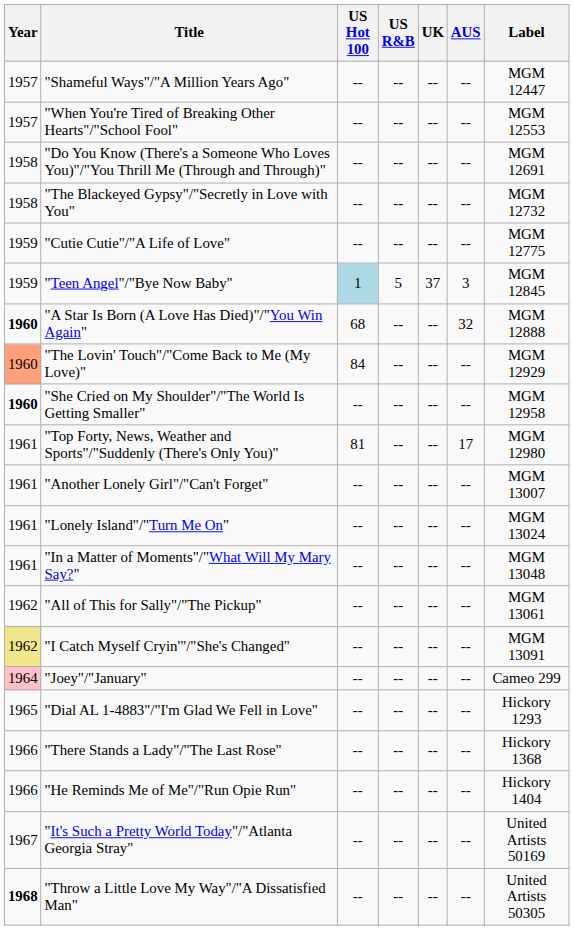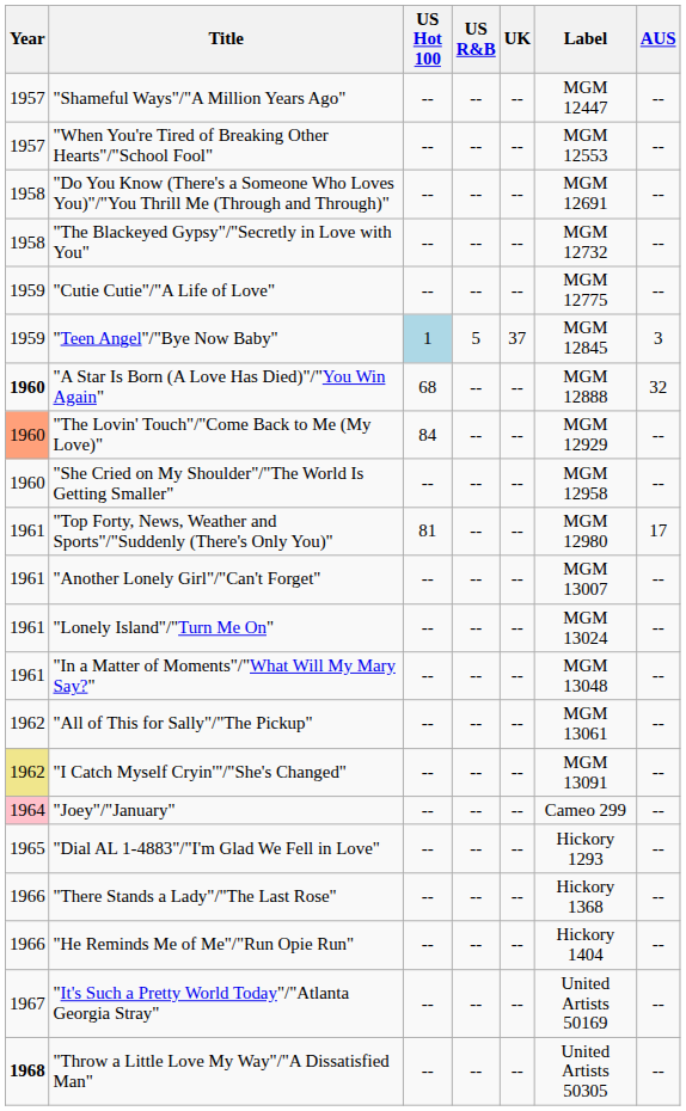 <table class="sortable wikitable">
 <tr>
 <th>Year</th>
 <th>Title</th>
 <th>US <br><a href='#'>Hot 100</a></th>
 <th>US <br><a href='#'>R&B</a></th>
 <th>UK <br></th>
+<th>Label</th>
 <th><a href='#'>AUS</a> <br></th>
-<th>Label</th>
 </tr>
 <tr>
 <td align=center>1957</td>
 <td>"Shameful Ways"/"A Million Years Ago"</td>
 <td align=center>--</td>
 <td align=center>--</td>
 <td align=center>--</td>
+<td align=center>MGM 12447</td>
 <td align=center>--</td>
-<td align=center>MGM 12447</td>
 </tr>
 <tr>
 <td align=center>1957</td>
 <td>"When You're Tired of Breaking Other Hearts"/"School Fool"</td>
 <td align=center>--</td>
 <td align=center>--</td>
 <td align=center>--</td>
+<td align=center>MGM 12553</td>
 <td align=center>--</td>
-<td align=center>MGM 12553</td>
 </tr>
 <tr>
 <td align=center>1958</td>
 <td>"Do You Know (There's a Someone Who Loves You)"/"You Thrill Me (Through and Through)"</td>
 <td align=center>--</td>
 <td align=center>--</td>
 <td align=center>--</td>
+<td align=center>MGM 12691</td>
 <td align=center>--</td>
-<td align=center>MGM 12691</td>
 </tr>
 <tr>
 <td align=center>1958</td>
 <td>"The Blackeyed Gypsy"/"Secretly in Love with You"</td>
 <td align=center>--</td>
 <td align=center>--</td>
 <td align=center>--</td>
+<td align=center>MGM 12732</td>
 <td align=center>--</td>
-<td align=center>MGM 12732</td>
 </tr>
 <tr>
 <td align=center>1959</td>
 <td>"Cutie Cutie"/"A Life of Love"</td>
 <td align=center>--</td>
 <td align=center>--</td>
 <td align=center>--</td>
+<td align=center>MGM 12775</td>
 <td align=center>--</td>
-<td align=center>MGM 12775</td>
 </tr>
 <tr>
 <td align=center>1959</td>
 <td>"<a href='#'>Teen Angel</a>"/"Bye Now Baby"</td>
 <td align=center style="background: lightblue;">1</td>
 <td align=center>5</td>
 <td align=center>37</td>
+<td align=center>MGM 12845</td>
 <td align=center>3</td>
-<td align=center>MGM 12845</td>
 </tr>
 <tr>
 <td align=center><strong>1960</strong></td>
 <td>"A Star Is Born (A Love Has Died)"/"<a href='#'>You Win Again</a>"</td>
 <td align=center>68</td>
 <td align=center>--</td>
 <td align=center>--</td>
+<td style="text-align:center;">MGM 12888</td>
 <td align=center>32</td>
-<td style="text-align:center;">MGM 12888</td>
 </tr>
 <tr>
 <td align=center style="background: lightsalmon;">1960</td>
 <td>"The Lovin' Touch"/"Come Back to Me (My Love)"</td>
 <td align=center>84</td>
 <td align=center>--</td>
 <td align=center>--</td>
+<td align=center>MGM 12929</td>
 <td align=center>--</td>
-<td align=center>MGM 12929</td>
 </tr>
 <tr>
-<td align=center><strong>1960</strong></td>
+<td align=center>1960</td>
 <td>"She Cried on My Shoulder"/"The World Is Getting Smaller"</td>
 <td align=center>--</td>
 <td align=center>--</td>
 <td align=center>--</td>
+<td align=center>MGM 12958</td>
 <td align=center>--</td>
-<td align=center>MGM 12958</td>
 </tr>
 <tr>
 <td align=center>1961</td>
 <td>"Top Forty, News, Weather and Sports"/"Suddenly (There's Only You)"</td>
 <td align=center>81</td>
 <td align=center>--</td>
 <td align=center>--</td>
+<td align=center>MGM 12980</td>
 <td align=center>17</td>
-<td align=center>MGM 12980</td>
 </tr>
 <tr>
 <td align=center>1961</td>
 <td>"Another Lonely Girl"/"Can't Forget"</td>
 <td align=center>--</td>
 <td align=center>--</td>
 <td align=center>--</td>
+<td align=center>MGM 13007</td>
 <td align=center>--</td>
-<td align=center>MGM 13007</td>
 </tr>
 <tr>
 <td align=center>1961</td>
 <td>"Lonely Island"/"<a href='#'>Turn Me On</a>"</td>
 <td align=center>--</td>
 <td align=center>--</td>
 <td align=center>--</td>
+<td align=center>MGM 13024</td>
 <td align=center>--</td>
-<td align=center>MGM 13024</td>
 </tr>
 <tr>
 <td align=center>1961</td>
 <td>"In a Matter of Moments"/"<a href='#'>What Will My Mary Say?</a>"</td>
 <td align=center>--</td>
 <td align=center>--</td>
 <td align=center>--</td>
+<td align=center>MGM 13048</td>
 <td align=center>--</td>
-<td align=center>MGM 13048</td>
 </tr>
 <tr>
 <td align=center>1962</td>
 <td>"All of This for Sally"/"The Pickup"</td>
 <td align=center>--</td>
 <td align=center>--</td>
 <td align=center>--</td>
+<td align=center>MGM 13061</td>
 <td align=center>--</td>
-<td align=center>MGM 13061</td>
 </tr>
 <tr>
 <td align=center style="background: khaki;">1962</td>
 <td>"I Catch Myself Cryin'"/"She's Changed"</td>
 <td align=center>--</td>
 <td align=center>--</td>
 <td align=center>--</td>
+<td align=center>MGM 13091</td>
 <td align=center>--</td>
-<td align=center>MGM 13091</td>
 </tr>
 <tr>
 <td align=center style="background: pink;">1964</td>
 <td>"Joey"/"January"</td>
 <td align=center>--</td>
 <td align=center>--</td>
 <td align=center>--</td>
+<td align=center>Cameo 299</td>
 <td align=center>--</td>
-<td align=center>Cameo 299</td>
 </tr>
 <tr>
 <td align=center>1965</td>
 <td>"Dial AL 1-4883"/"I'm Glad We Fell in Love"</td>
 <td align=center>--</td>
 <td align=center>--</td>
 <td align=center>--</td>
+<td align=center>Hickory 1293</td>
 <td align=center>--</td>
-<td align=center>Hickory 1293</td>
 </tr>
 <tr>
 <td align=center>1966</td>
 <td>"There Stands a Lady"/"The Last Rose"</td>
 <td align=center>--</td>
 <td align=center>--</td>
 <td align=center>--</td>
+<td align=center>Hickory 1368</td>
 <td align=center>--</td>
-<td align=center>Hickory 1368</td>
 </tr>
 <tr>
 <td align=center>1966</td>
 <td>"He Reminds Me of Me"/"Run Opie Run"</td>
 <td align=center>--</td>
 <td align=center>--</td>
 <td align=center>--</td>
+<td align=center>Hickory 1404</td>
 <td align=center>--</td>
-<td align=center>Hickory 1404</td>
 </tr>
 <tr>
 <td align=center>1967</td>
 <td>"<a href='#'>It's Such a Pretty World Today</a>"/"Atlanta Georgia Stray"</td>
 <td align=center>--</td>
 <td align=center>--</td>
 <td align=center>--</td>
+<td align=center>United Artists 50169</td>
 <td align=center>--</td>
-<td align=center>United Artists 50169</td>
 </tr>
 <tr>
 <td align=center><strong>1968</strong></td>
 <td>"Throw a Little Love My Way"/"A Dissatisfied Man"</td>
 <td align=center>--</td>
 <td align=center>--</td>
 <td align=center>--</td>
+<td align=center>United Artists 50305</td>
 <td align=center>--</td>
-<td align=center>United Artists 50305</td>
 </tr>
 </table>
